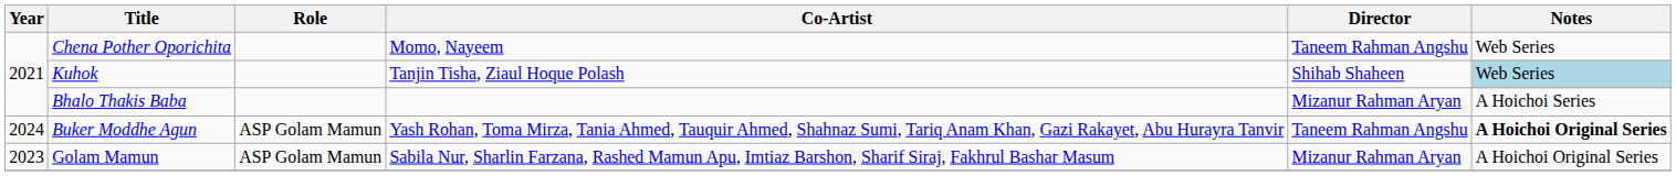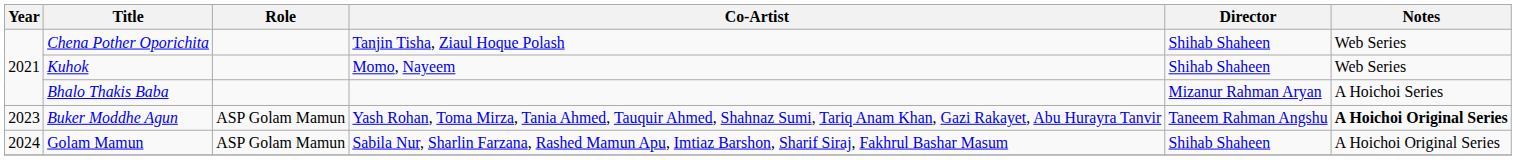 <table class="wikitable sortable">
 <tr>
 <th>Year</th>
 <th>Title</th>
 <th>Role</th>
 <th>Co-Artist</th>
 <th>Director</th>
 <th>Notes</th>
 </tr>
 <tr>
 <td rowspan="3">2021</td>
 <td><em><a href='#'>Chena Pother Oporichita</a></em></td>
 <td></td>
-<td><a href='#'>Momo</a>, <a href='#'>Nayeem</a></td>
-<td><a href='#'>Taneem Rahman Angshu</a></td>
+<td><a href='#'>Tanjin Tisha</a>, <a href='#'>Ziaul Hoque Polash</a></td>
+<td><a href='#'>Shihab Shaheen</a></td>
 <td>Web Series</td>
 </tr>
 <tr>
 <td><em><a href='#'>Kuhok</a></em></td>
 <td></td>
-<td><a href='#'>Tanjin Tisha</a>, <a href='#'>Ziaul Hoque Polash</a></td>
+<td><a href='#'>Momo</a>, <a href='#'>Nayeem</a></td>
 <td><a href='#'>Shihab Shaheen</a></td>
-<td style="background: lightblue;">Web Series</td>
+<td>Web Series</td>
 </tr>
 <tr>
 <td><em><a href='#'>Bhalo Thakis Baba</a></em></td>
 <td></td>
 <td></td>
 <td><a href='#'>Mizanur Rahman Aryan</a></td>
 <td>A Hoichoi Series</td>
 </tr>
 <tr>
-<td rowspan="1">2024</td>
+<td rowspan="1">2023</td>
 <td><em><a href='#'>Buker Moddhe Agun</a></em></td>
 <td>ASP Golam Mamun</td>
 <td><a href='#'>Yash Rohan</a>, <a href='#'>Toma Mirza</a>, <a href='#'>Tania Ahmed</a>, <a href='#'>Tauquir Ahmed</a>, <a href='#'>Shahnaz Sumi</a>, <a href='#'>Tariq Anam Khan</a>, <a href='#'>Gazi Rakayet</a>, <a href='#'>Abu Hurayra Tanvir</a></td>
 <td><a href='#'>Taneem Rahman Angshu</a></td>
 <td><strong>A Hoichoi Original Series</strong></td>
 </tr>
 <tr>
-<td rowspan="1">2023</td>
+<td rowspan="1">2024</td>
 <td><a href='#'>Golam Mamun</a></td>
 <td>ASP Golam Mamun</td>
 <td><a href='#'>Sabila Nur</a>, <a href='#'>Sharlin Farzana</a>, <a href='#'>Rashed Mamun Apu</a>, <a href='#'>Imtiaz Barshon</a>, <a href='#'>Sharif Siraj</a>, <a href='#'>Fakhrul Bashar Masum</a></td>
-<td><a href='#'>Mizanur Rahman Aryan</a></td>
+<td><a href='#'>Shihab Shaheen</a></td>
 <td>A Hoichoi Original Series</td>
 </tr>
 <tr>
 </tr>
 </table>
